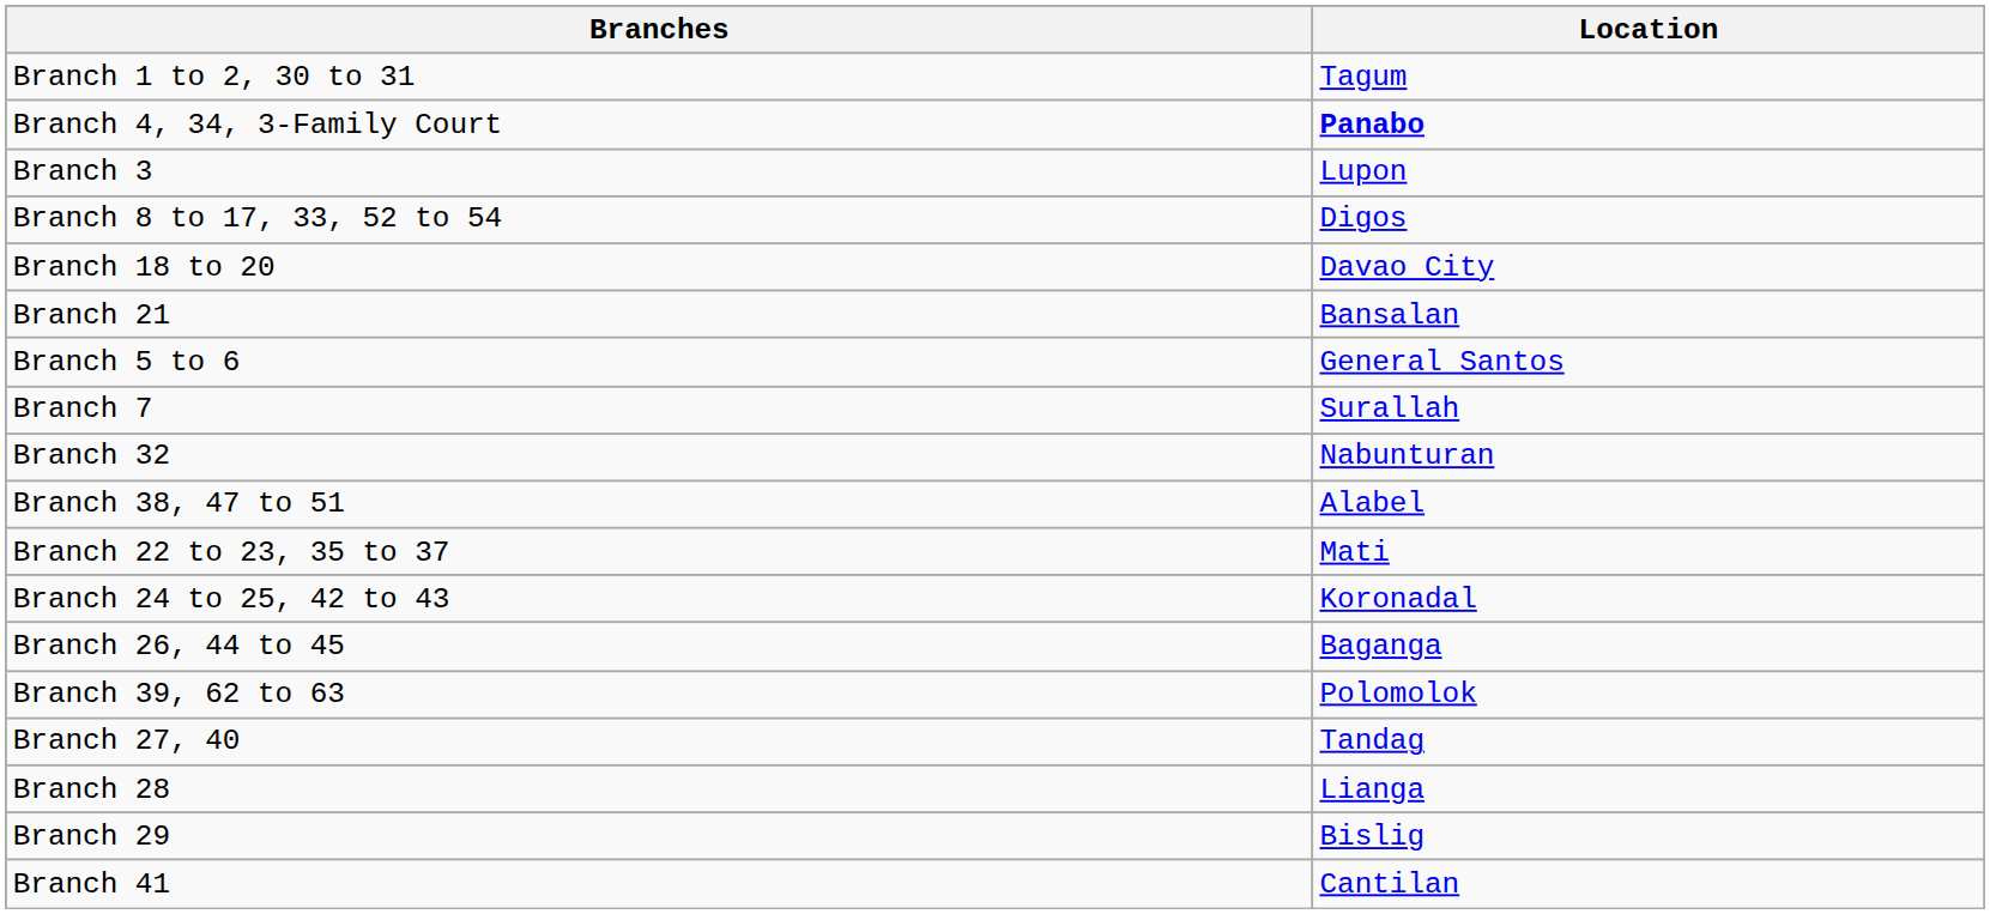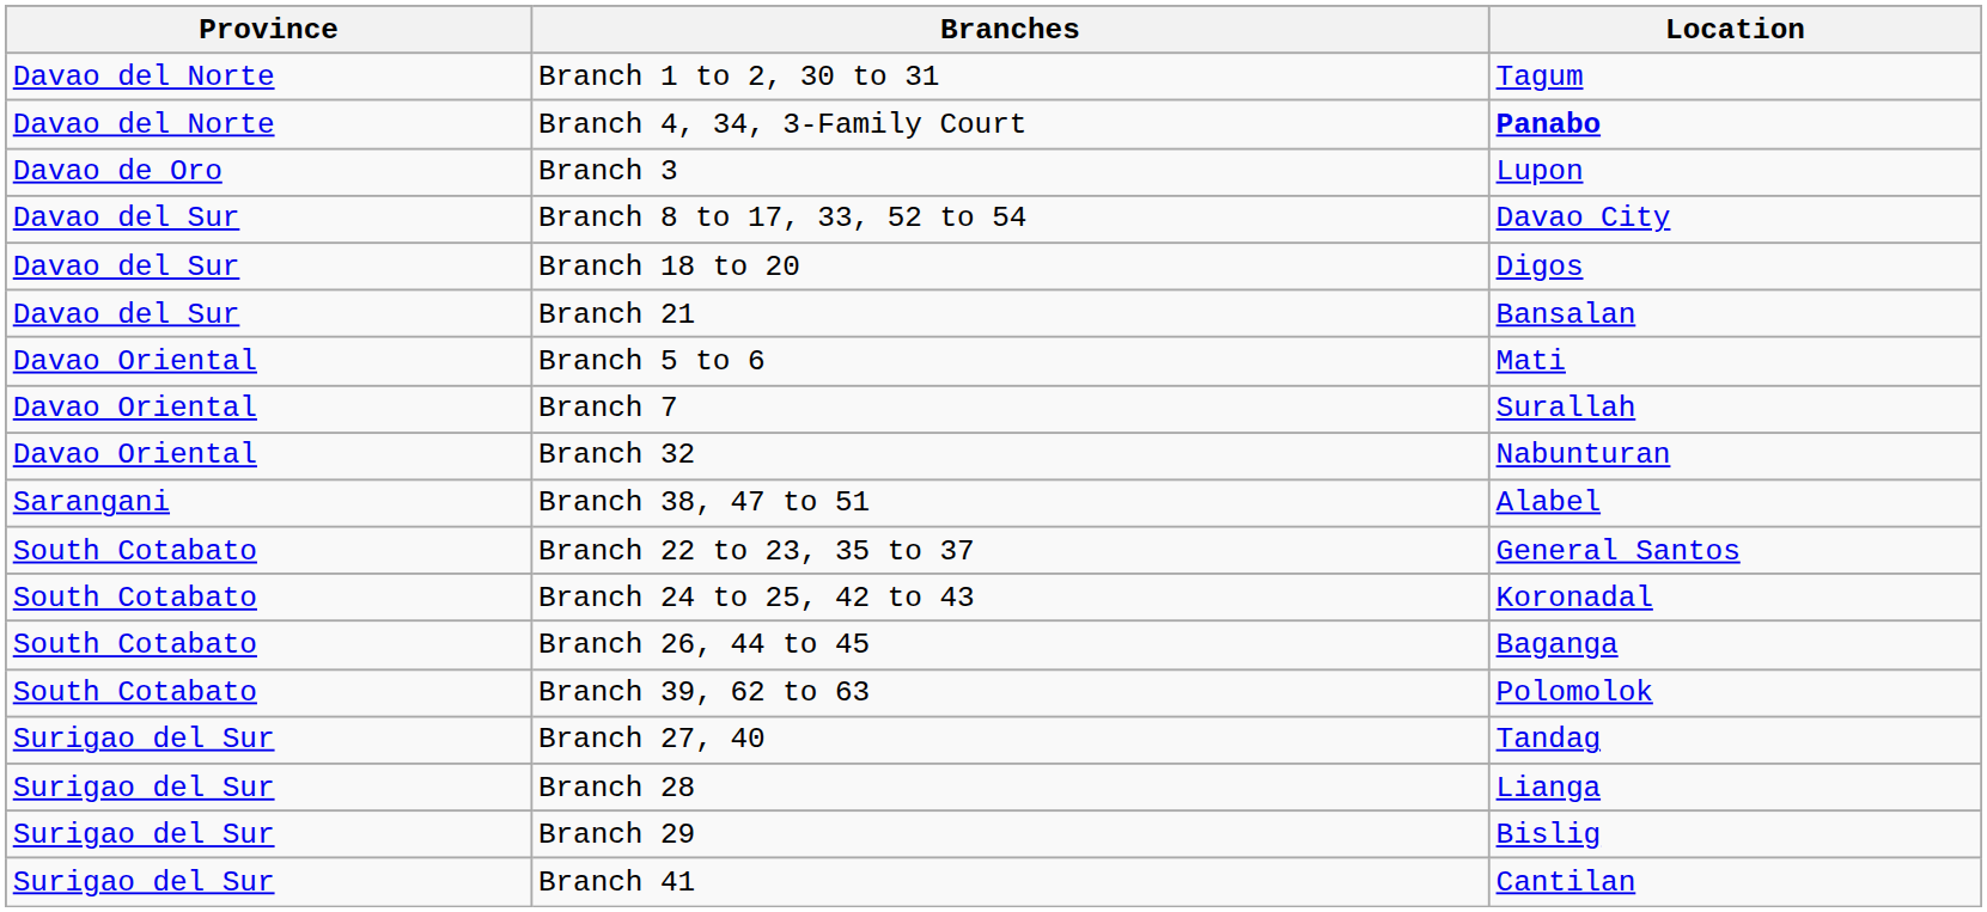 <table class=wikitable width=100%>
 <tr>
+<th>Province</th>
 <th>Branches</th>
 <th>Location</th>
 </tr>
 <tr>
+<td><a href='#'>Davao del Norte</a></td>
 <td>Branch 1 to 2, 30 to 31</td>
 <td><a href='#'>Tagum</a></td>
 </tr>
 <tr>
+<td><a href='#'>Davao del Norte</a></td>
 <td>Branch 4, 34, 3-Family Court</td>
 <td><strong><a href='#'>Panabo</a></strong></td>
 </tr>
 <tr>
+<td><a href='#'>Davao de Oro</a></td>
 <td>Branch 3</td>
 <td><a href='#'>Lupon</a></td>
 </tr>
 <tr>
+<td><a href='#'>Davao del Sur</a></td>
 <td>Branch 8 to 17, 33, 52 to 54</td>
+<td><a href='#'>Davao City</a></td>
+</tr>
+<tr>
+<td><a href='#'>Davao del Sur</a></td>
+<td>Branch 18 to 20</td>
 <td><a href='#'>Digos</a></td>
 </tr>
 <tr>
-<td>Branch 18 to 20</td>
-<td><a href='#'>Davao City</a></td>
-</tr>
-<tr>
+<td><a href='#'>Davao del Sur</a></td>
 <td>Branch 21</td>
 <td><a href='#'>Bansalan</a></td>
 </tr>
 <tr>
+<td><a href='#'>Davao Oriental</a></td>
 <td>Branch 5 to 6</td>
-<td><a href='#'>General Santos</a></td>
+<td><a href='#'>Mati</a></td>
 </tr>
 <tr>
+<td><a href='#'>Davao Oriental</a></td>
 <td>Branch 7</td>
 <td><a href='#'>Surallah</a></td>
 </tr>
 <tr>
+<td><a href='#'>Davao Oriental</a></td>
 <td>Branch 32</td>
 <td><a href='#'>Nabunturan</a></td>
 </tr>
 <tr>
+<td><a href='#'>Sarangani</a></td>
 <td>Branch 38, 47 to 51</td>
 <td><a href='#'>Alabel</a></td>
 </tr>
 <tr>
+<td><a href='#'>South Cotabato</a></td>
 <td>Branch 22 to 23, 35 to 37</td>
-<td><a href='#'>Mati</a></td>
+<td><a href='#'>General Santos</a></td>
 </tr>
 <tr>
+<td><a href='#'>South Cotabato</a></td>
 <td>Branch 24 to 25, 42 to 43</td>
 <td><a href='#'>Koronadal</a></td>
 </tr>
 <tr>
+<td><a href='#'>South Cotabato</a></td>
 <td>Branch 26, 44 to 45</td>
 <td><a href='#'>Baganga</a></td>
 </tr>
 <tr>
+<td><a href='#'>South Cotabato</a></td>
 <td>Branch 39, 62 to 63</td>
 <td><a href='#'>Polomolok</a></td>
 </tr>
 <tr>
+<td><a href='#'>Surigao del Sur</a></td>
 <td>Branch 27, 40</td>
 <td><a href='#'>Tandag</a></td>
 </tr>
 <tr>
+<td><a href='#'>Surigao del Sur</a></td>
 <td>Branch 28</td>
 <td><a href='#'>Lianga</a></td>
 </tr>
 <tr>
+<td><a href='#'>Surigao del Sur</a></td>
 <td>Branch 29</td>
 <td><a href='#'>Bislig</a></td>
 </tr>
 <tr>
+<td><a href='#'>Surigao del Sur</a></td>
 <td>Branch 41</td>
 <td><a href='#'>Cantilan</a></td>
 </tr>
 </table>
